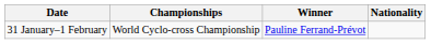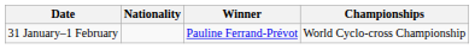 <table class="wikitable sortable">
 <tr>
 <th>Date</th>
+<th>Nationality</th>
+<th>Winner</th>
 <th>Championships</th>
-<th>Winner</th>
-<th>Nationality</th>
 </tr>
 <tr>
 <td>31 January–1 February</td>
+<td></td>
+<td><a href='#'>Pauline Ferrand-Prévot</a></td>
 <td> World Cyclo-cross Championship</td>
-<td><a href='#'>Pauline Ferrand-Prévot</a></td>
-<td></td>
 </tr>
 </table>
